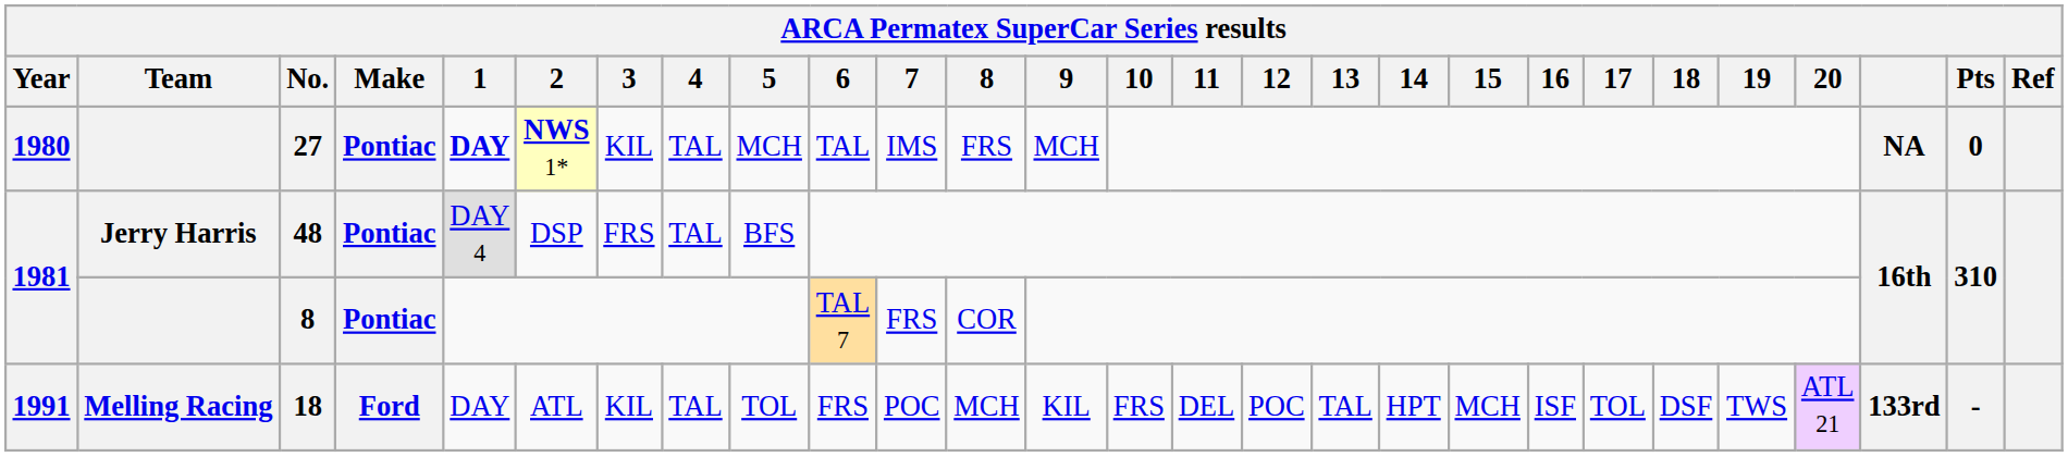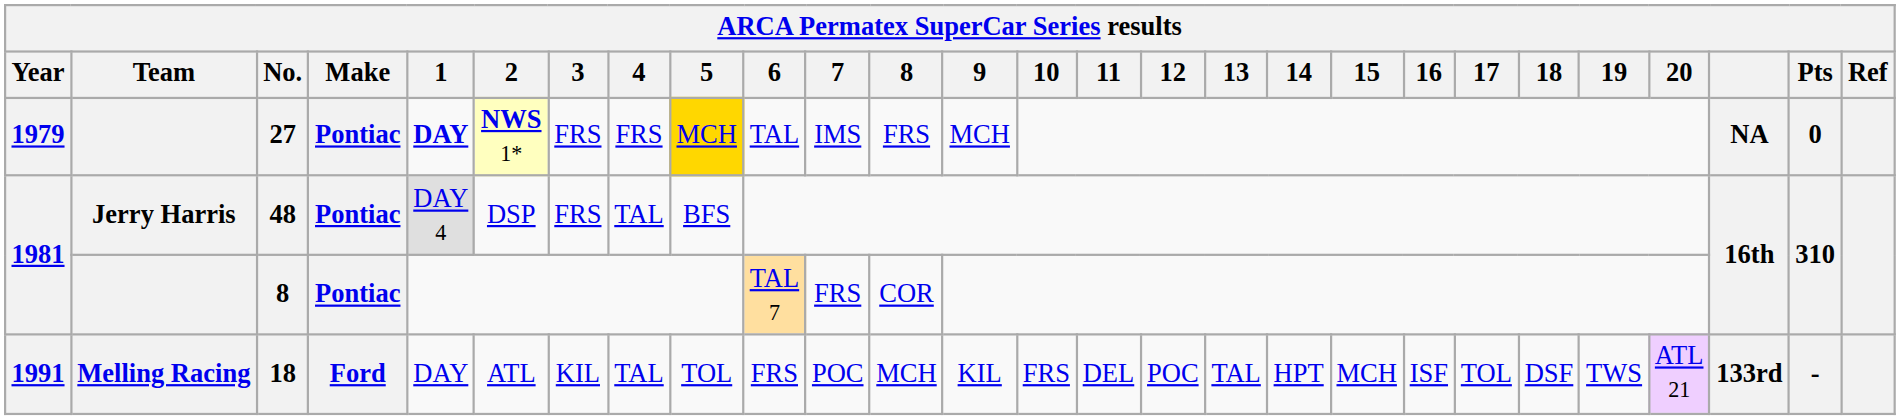 <table class="wikitable" style="text-align:center; font-size:75%">
 <tr>
 <th colspan=45><a href='#'>ARCA Permatex SuperCar Series</a> results</th>
 </tr>
 <tr>
 <th>Year</th>
 <th>Team</th>
 <th>No.</th>
 <th>Make</th>
 <th>1</th>
 <th>2</th>
 <th>3</th>
 <th>4</th>
 <th>5</th>
 <th>6</th>
 <th>7</th>
 <th>8</th>
 <th>9</th>
 <th>10</th>
 <th>11</th>
 <th>12</th>
 <th>13</th>
 <th>14</th>
 <th>15</th>
 <th>16</th>
 <th>17</th>
 <th>18</th>
 <th>19</th>
 <th>20</th>
 <th></th>
 <th>Pts</th>
 <th>Ref</th>
 </tr>
 <tr>
-<th><a href='#'>1980</a></th>
+<th><a href='#'>1979</a></th>
 <th></th>
 <th>27</th>
 <th><a href='#'>Pontiac</a></th>
 <td><strong><a href='#'>DAY</a></strong></td>
 <td style="background:#FFFFBF;"><strong><a href='#'>NWS</a></strong><br><small>1*</small></td>
-<td><a href='#'>KIL</a></td>
-<td><a href='#'>TAL</a></td>
-<td><a href='#'>MCH</a></td>
+<td><a href='#'>FRS</a></td>
+<td><a href='#'>FRS</a></td>
+<td style="background: gold;"><a href='#'>MCH</a></td>
 <td><a href='#'>TAL</a></td>
 <td><a href='#'>IMS</a></td>
 <td><a href='#'>FRS</a></td>
 <td><a href='#'>MCH</a></td>
 <td colspan=11></td>
 <th>NA</th>
 <th>0</th>
 <th></th>
 </tr>
 <tr>
 <th rowspan=2><a href='#'>1981</a></th>
 <th>Jerry Harris</th>
 <th>48</th>
 <th><a href='#'>Pontiac</a></th>
 <td style="background:#DFDFDF;"><a href='#'>DAY</a><br><small>4</small></td>
 <td><a href='#'>DSP</a></td>
 <td><a href='#'>FRS</a></td>
 <td><a href='#'>TAL</a></td>
 <td><a href='#'>BFS</a></td>
 <td colspan=15></td>
 <th rowspan=2>16th</th>
 <th rowspan=2>310</th>
 <th rowspan=2></th>
 </tr>
 <tr>
 <th></th>
 <th>8</th>
 <th><a href='#'>Pontiac</a></th>
 <td colspan=5></td>
 <td style="background:#FFDF9F;"><a href='#'>TAL</a><br><small>7</small></td>
 <td><a href='#'>FRS</a></td>
 <td><a href='#'>COR</a></td>
 <td colspan=12></td>
 </tr>
 <tr>
 <th><a href='#'>1991</a></th>
 <th><a href='#'>Melling Racing</a></th>
 <th>18</th>
 <th><a href='#'>Ford</a></th>
 <td><a href='#'>DAY</a></td>
 <td><a href='#'>ATL</a></td>
 <td><a href='#'>KIL</a></td>
 <td><a href='#'>TAL</a></td>
 <td><a href='#'>TOL</a></td>
 <td><a href='#'>FRS</a></td>
 <td><a href='#'>POC</a></td>
 <td><a href='#'>MCH</a></td>
 <td><a href='#'>KIL</a></td>
 <td><a href='#'>FRS</a></td>
 <td><a href='#'>DEL</a></td>
 <td><a href='#'>POC</a></td>
 <td><a href='#'>TAL</a></td>
 <td><a href='#'>HPT</a></td>
 <td><a href='#'>MCH</a></td>
 <td><a href='#'>ISF</a></td>
 <td><a href='#'>TOL</a></td>
 <td><a href='#'>DSF</a></td>
 <td><a href='#'>TWS</a></td>
 <td style="background:#EFCFFF;"><a href='#'>ATL</a><br><small>21</small></td>
 <th>133rd</th>
 <th>-</th>
 <th></th>
 </tr>
 </table>
